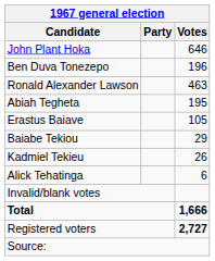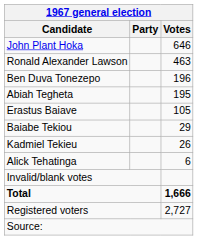 <table class=wikitable style=text-align:left>
 <tr>
 <th colspan=3><a href='#'>1967 general election</a></th>
 </tr>
 <tr>
 <th>Candidate</th>
 <th>Party</th>
 <th>Votes</th>
 </tr>
 <tr>
 <td><a href='#'>John Plant Hoka</a></td>
 <td></td>
 <td align=right>646</td>
 </tr>
 <tr>
+<td>Ronald Alexander Lawson</td>
+<td></td>
+<td align=right>463</td>
+</tr>
+<tr>
 <td>Ben Duva Tonezepo</td>
 <td></td>
 <td align=right>196</td>
-</tr>
-<tr>
-<td>Ronald Alexander Lawson</td>
-<td></td>
-<td align=right>463</td>
 </tr>
 <tr>
 <td>Abiah Tegheta</td>
 <td></td>
 <td align=right>195</td>
 </tr>
 <tr>
 <td>Erastus Baiave</td>
 <td></td>
 <td align=right>105</td>
 </tr>
 <tr>
 <td>Baiabe Tekiou</td>
 <td></td>
 <td align=right>29</td>
 </tr>
 <tr>
 <td>Kadmiel Tekieu</td>
 <td></td>
 <td align=right>26</td>
 </tr>
 <tr>
 <td>Alick Tehatinga</td>
 <td></td>
 <td align=right>6</td>
 </tr>
 <tr>
 <td colspan=2>Invalid/blank votes</td>
 <td></td>
 </tr>
 <tr>
 <td colspan=2><strong>Total</strong></td>
 <td align=right><strong>1,666</strong></td>
 </tr>
 <tr>
 <td colspan=2>Registered voters</td>
-<td align=right><strong>2,727</strong></td>
+<td align=right>2,727</td>
 </tr>
 <tr>
 <td colspan=3>Source: </td>
 </tr>
 </table>
